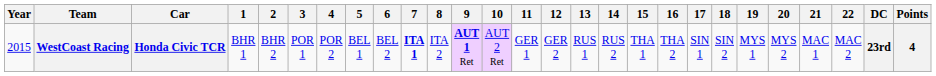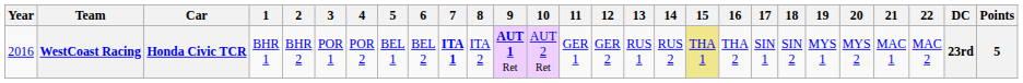 <table class="wikitable" style="text-align:center; font-size:85%">
 <tr>
 <th>Year</th>
 <th>Team</th>
 <th>Car</th>
 <th>1</th>
 <th>2</th>
 <th>3</th>
 <th>4</th>
 <th>5</th>
 <th>6</th>
 <th>7</th>
 <th>8</th>
 <th>9</th>
 <th>10</th>
 <th>11</th>
 <th>12</th>
 <th>13</th>
 <th>14</th>
 <th>15</th>
 <th>16</th>
 <th>17</th>
 <th>18</th>
 <th>19</th>
 <th>20</th>
 <th>21</th>
 <th>22</th>
 <th>DC</th>
 <th>Points</th>
 </tr>
 <tr>
-<td><a href='#'>2015</a></td>
+<td><a href='#'>2016</a></td>
 <th><a href='#'>WestCoast Racing</a></th>
 <th><a href='#'>Honda Civic TCR</a></th>
 <td><a href='#'>BHR<br>1</a></td>
 <td><a href='#'>BHR<br>2</a></td>
 <td><a href='#'>POR<br>1</a></td>
 <td><a href='#'>POR<br>2</a></td>
 <td><a href='#'>BEL<br>1</a></td>
 <td><a href='#'>BEL<br>2</a></td>
 <td><strong><a href='#'>ITA<br>1</a></strong></td>
 <td><a href='#'>ITA<br>2</a></td>
 <td style="background:#EFCFFF;"><strong><a href='#'>AUT<br>1</a></strong><br><small>Ret</small></td>
 <td style="background:#EFCFFF;"><a href='#'>AUT<br>2</a><br><small>Ret</small></td>
 <td><a href='#'>GER<br>1</a></td>
 <td><a href='#'>GER<br>2</a></td>
 <td><a href='#'>RUS<br>1</a></td>
 <td><a href='#'>RUS<br>2</a></td>
-<td><a href='#'>THA<br>1</a></td>
+<td style="background: khaki;"><a href='#'>THA<br>1</a></td>
 <td><a href='#'>THA<br>2</a></td>
 <td><a href='#'>SIN<br>1</a></td>
 <td><a href='#'>SIN<br>2</a></td>
 <td><a href='#'>MYS<br>1</a></td>
 <td><a href='#'>MYS<br>2</a></td>
 <td><a href='#'>MAC<br>1</a></td>
 <td><a href='#'>MAC<br>2</a></td>
 <th>23rd</th>
-<th>4</th>
+<th>5</th>
 </tr>
 </table>
